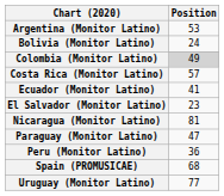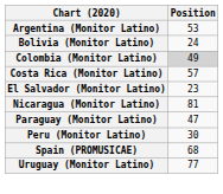 <table class="wikitable sortable plainrowheaders" style="text-align:center">
 <tr>
 <th scope="col">Chart (2020)</th>
 <th scope="col">Position</th>
 </tr>
 <tr>
 <th scope="row">Argentina (Monitor Latino)</th>
 <td>53</td>
 </tr>
 <tr>
 <th scope="row">Bolivia (Monitor Latino)</th>
 <td>24</td>
 </tr>
 <tr>
 <th scope="row">Colombia (Monitor Latino)</th>
 <td style="background: lightgrey;">49</td>
 </tr>
 <tr>
 <th scope="row">Costa Rica (Monitor Latino)</th>
 <td>57</td>
 </tr>
 <tr>
-<th scope="row">Ecuador (Monitor Latino)</th>
-<td>41</td>
-</tr>
-<tr>
 <th scope="row">El Salvador (Monitor Latino)</th>
 <td>23</td>
 </tr>
 <tr>
 <th scope="row">Nicaragua (Monitor Latino)</th>
 <td>81</td>
 </tr>
 <tr>
 <th scope="row">Paraguay (Monitor Latino)</th>
 <td>47</td>
 </tr>
 <tr>
 <th scope="row">Peru (Monitor Latino)</th>
-<td>36</td>
+<td>30</td>
 </tr>
 <tr>
 <th scope="row">Spain (PROMUSICAE)</th>
 <td>68</td>
 </tr>
 <tr>
 <th scope="row">Uruguay (Monitor Latino)</th>
 <td>77</td>
 </tr>
 </table>
